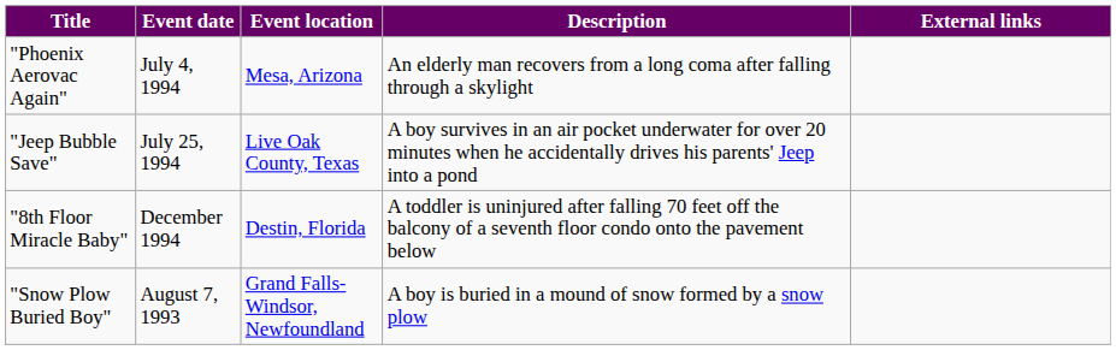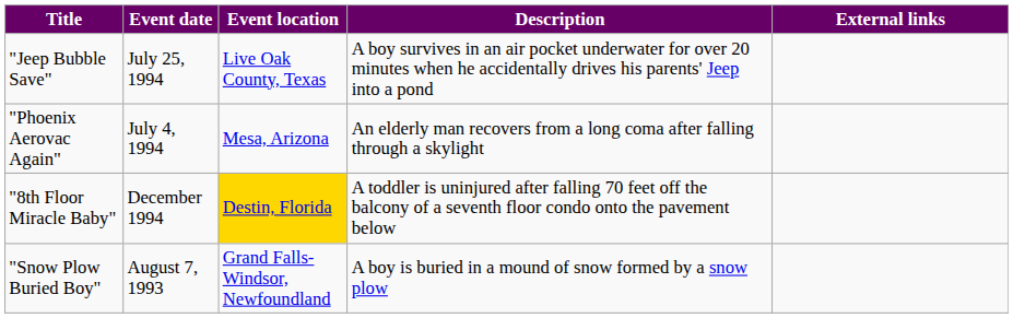 <table class="wikitable" style="width: 100%;">
 <tr>
 <th style="background: #660066; color: #FFFFFF; width: 10%;">Title</th>
 <th style="background: #660066; color: #FFFFFF; width: 7%;">Event date</th>
 <th style="background: #660066; color: #FFFFFF; width: 7%;">Event location</th>
 <th style="background: #660066; color: #FFFFFF; width: 36%;">Description</th>
 <th style="background: #660066; color: #FFFFFF; width: 20%;">External links</th>
 </tr>
 <tr>
+<td>"Jeep Bubble Save"</td>
+<td>July 25, 1994</td>
+<td><a href='#'>Live Oak County, Texas</a></td>
+<td>A boy survives in an air pocket underwater for over 20 minutes when he accidentally drives his parents' <a href='#'>Jeep</a> into a pond</td>
+<td></td>
+</tr>
+<tr>
 <td>"Phoenix Aerovac Again"</td>
 <td>July 4, 1994</td>
 <td><a href='#'>Mesa, Arizona</a></td>
 <td>An elderly man recovers from a long coma after falling through a skylight</td>
 <td></td>
 </tr>
 <tr>
-<td>"Jeep Bubble Save"</td>
-<td>July 25, 1994</td>
-<td><a href='#'>Live Oak County, Texas</a></td>
-<td>A boy survives in an air pocket underwater for over 20 minutes when he accidentally drives his parents' <a href='#'>Jeep</a> into a pond</td>
-<td></td>
-</tr>
-<tr>
 <td>"8th Floor Miracle Baby"</td>
 <td>December 1994</td>
-<td><a href='#'>Destin, Florida</a></td>
+<td style="background: gold;"><a href='#'>Destin, Florida</a></td>
 <td>A toddler is uninjured after falling 70 feet off the balcony of a seventh floor condo onto the pavement below</td>
 <td></td>
 </tr>
 <tr>
 <td>"Snow Plow Buried Boy"</td>
 <td>August 7, 1993</td>
 <td><a href='#'>Grand Falls-Windsor, Newfoundland</a></td>
 <td>A boy is buried in a mound of snow formed by a <a href='#'>snow plow</a></td>
 <td></td>
 </tr>
 </table>
